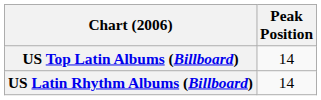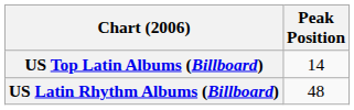 <table class="wikitable plainrowheaders" style="text-align:center;">
 <tr>
 <th scope="col">Chart (2006)</th>
 <th scope="col">Peak <br> Position</th>
 </tr>
 <tr>
 <th scope="row">US <a href='#'>Top Latin Albums</a> (<em><a href='#'>Billboard</a></em>)</th>
 <td style="text-align:center;">14</td>
 </tr>
 <tr>
 <th scope="row">US <a href='#'>Latin Rhythm Albums</a> (<em><a href='#'>Billboard</a></em>)</th>
-<td style="text-align:center;">14</td>
+<td style="text-align:center;">48</td>
 </tr>
 </table>
